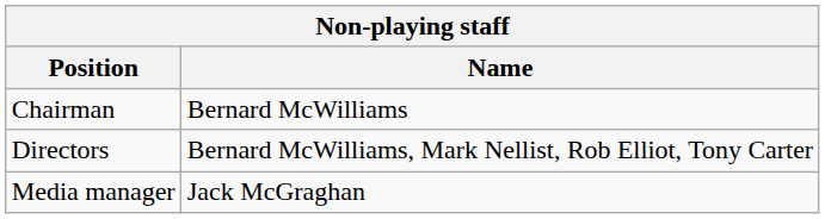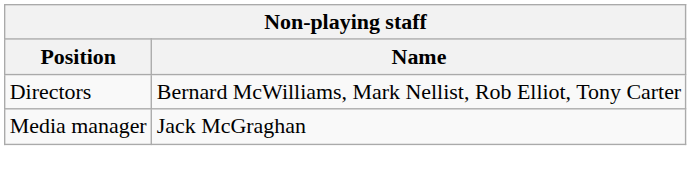 <table class="wikitable">
 <tr>
 <th colspan="2">Non-playing staff</th>
 </tr>
 <tr>
 <th>Position</th>
 <th>Name</th>
-</tr>
-<tr>
-<td>Chairman</td>
-<td>Bernard McWilliams</td>
 </tr>
 <tr>
 <td>Directors</td>
 <td>Bernard McWilliams, Mark Nellist, Rob Elliot, Tony Carter</td>
 </tr>
 <tr>
 <td>Media manager</td>
 <td>Jack McGraghan</td>
 </tr>
 </table>
